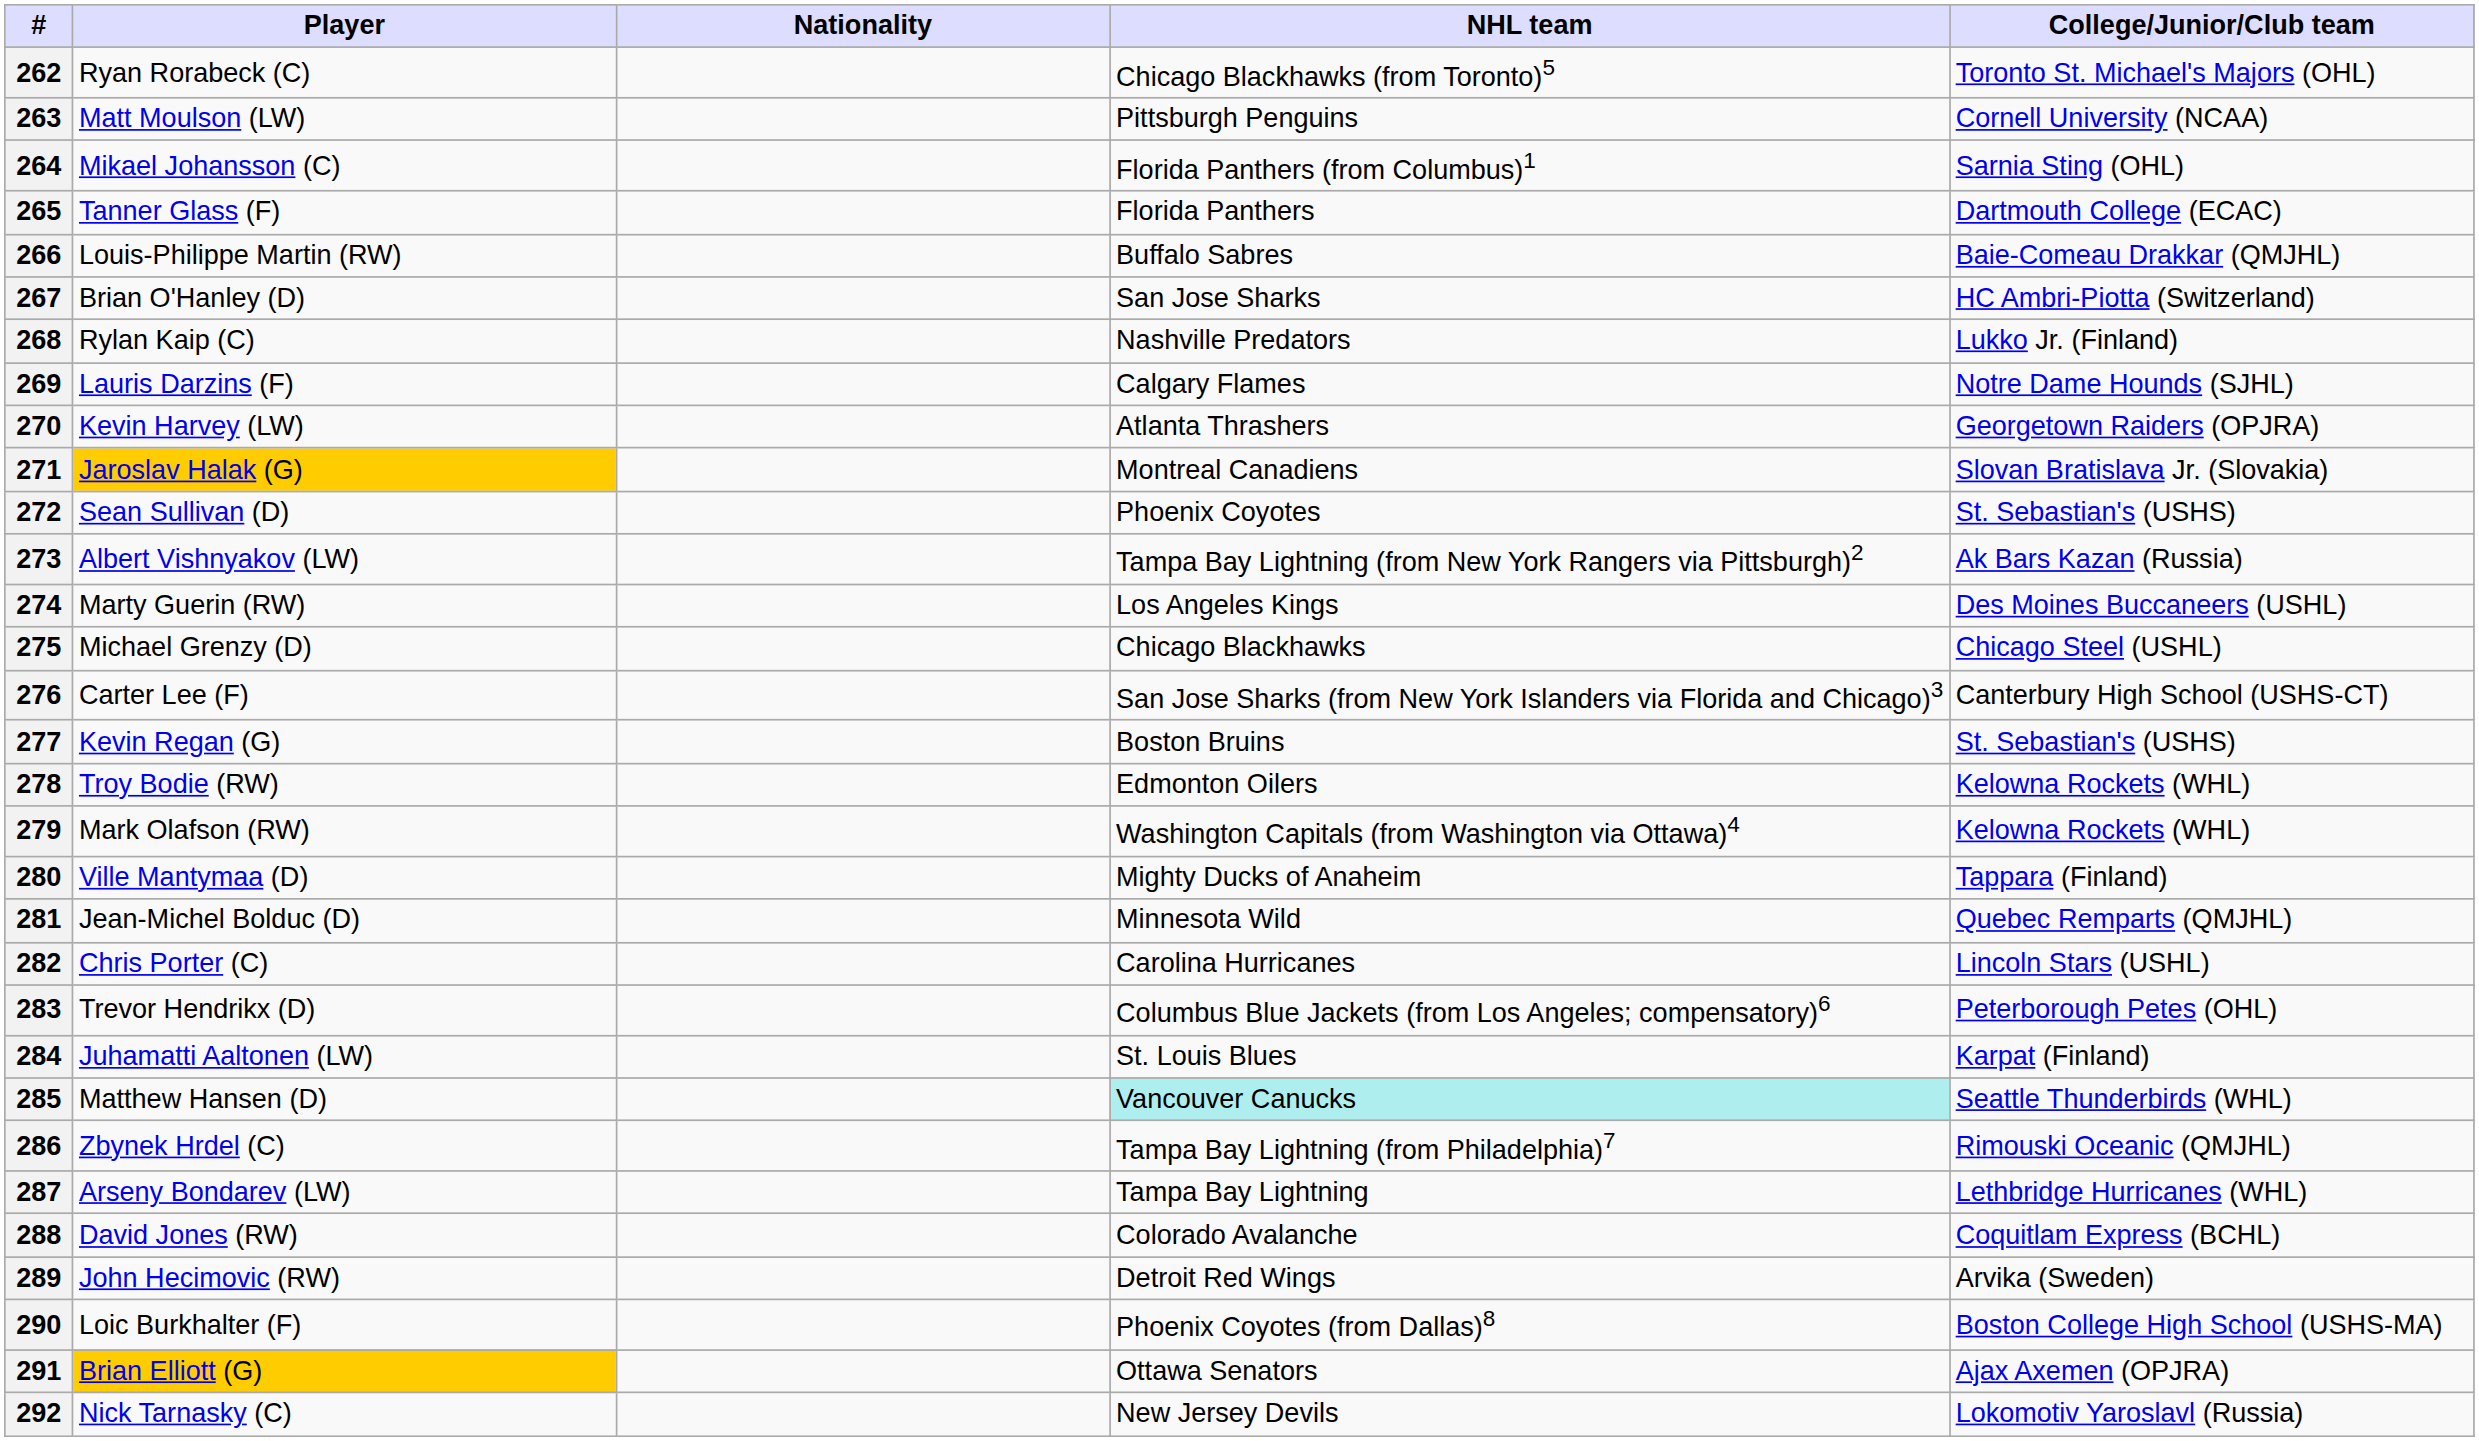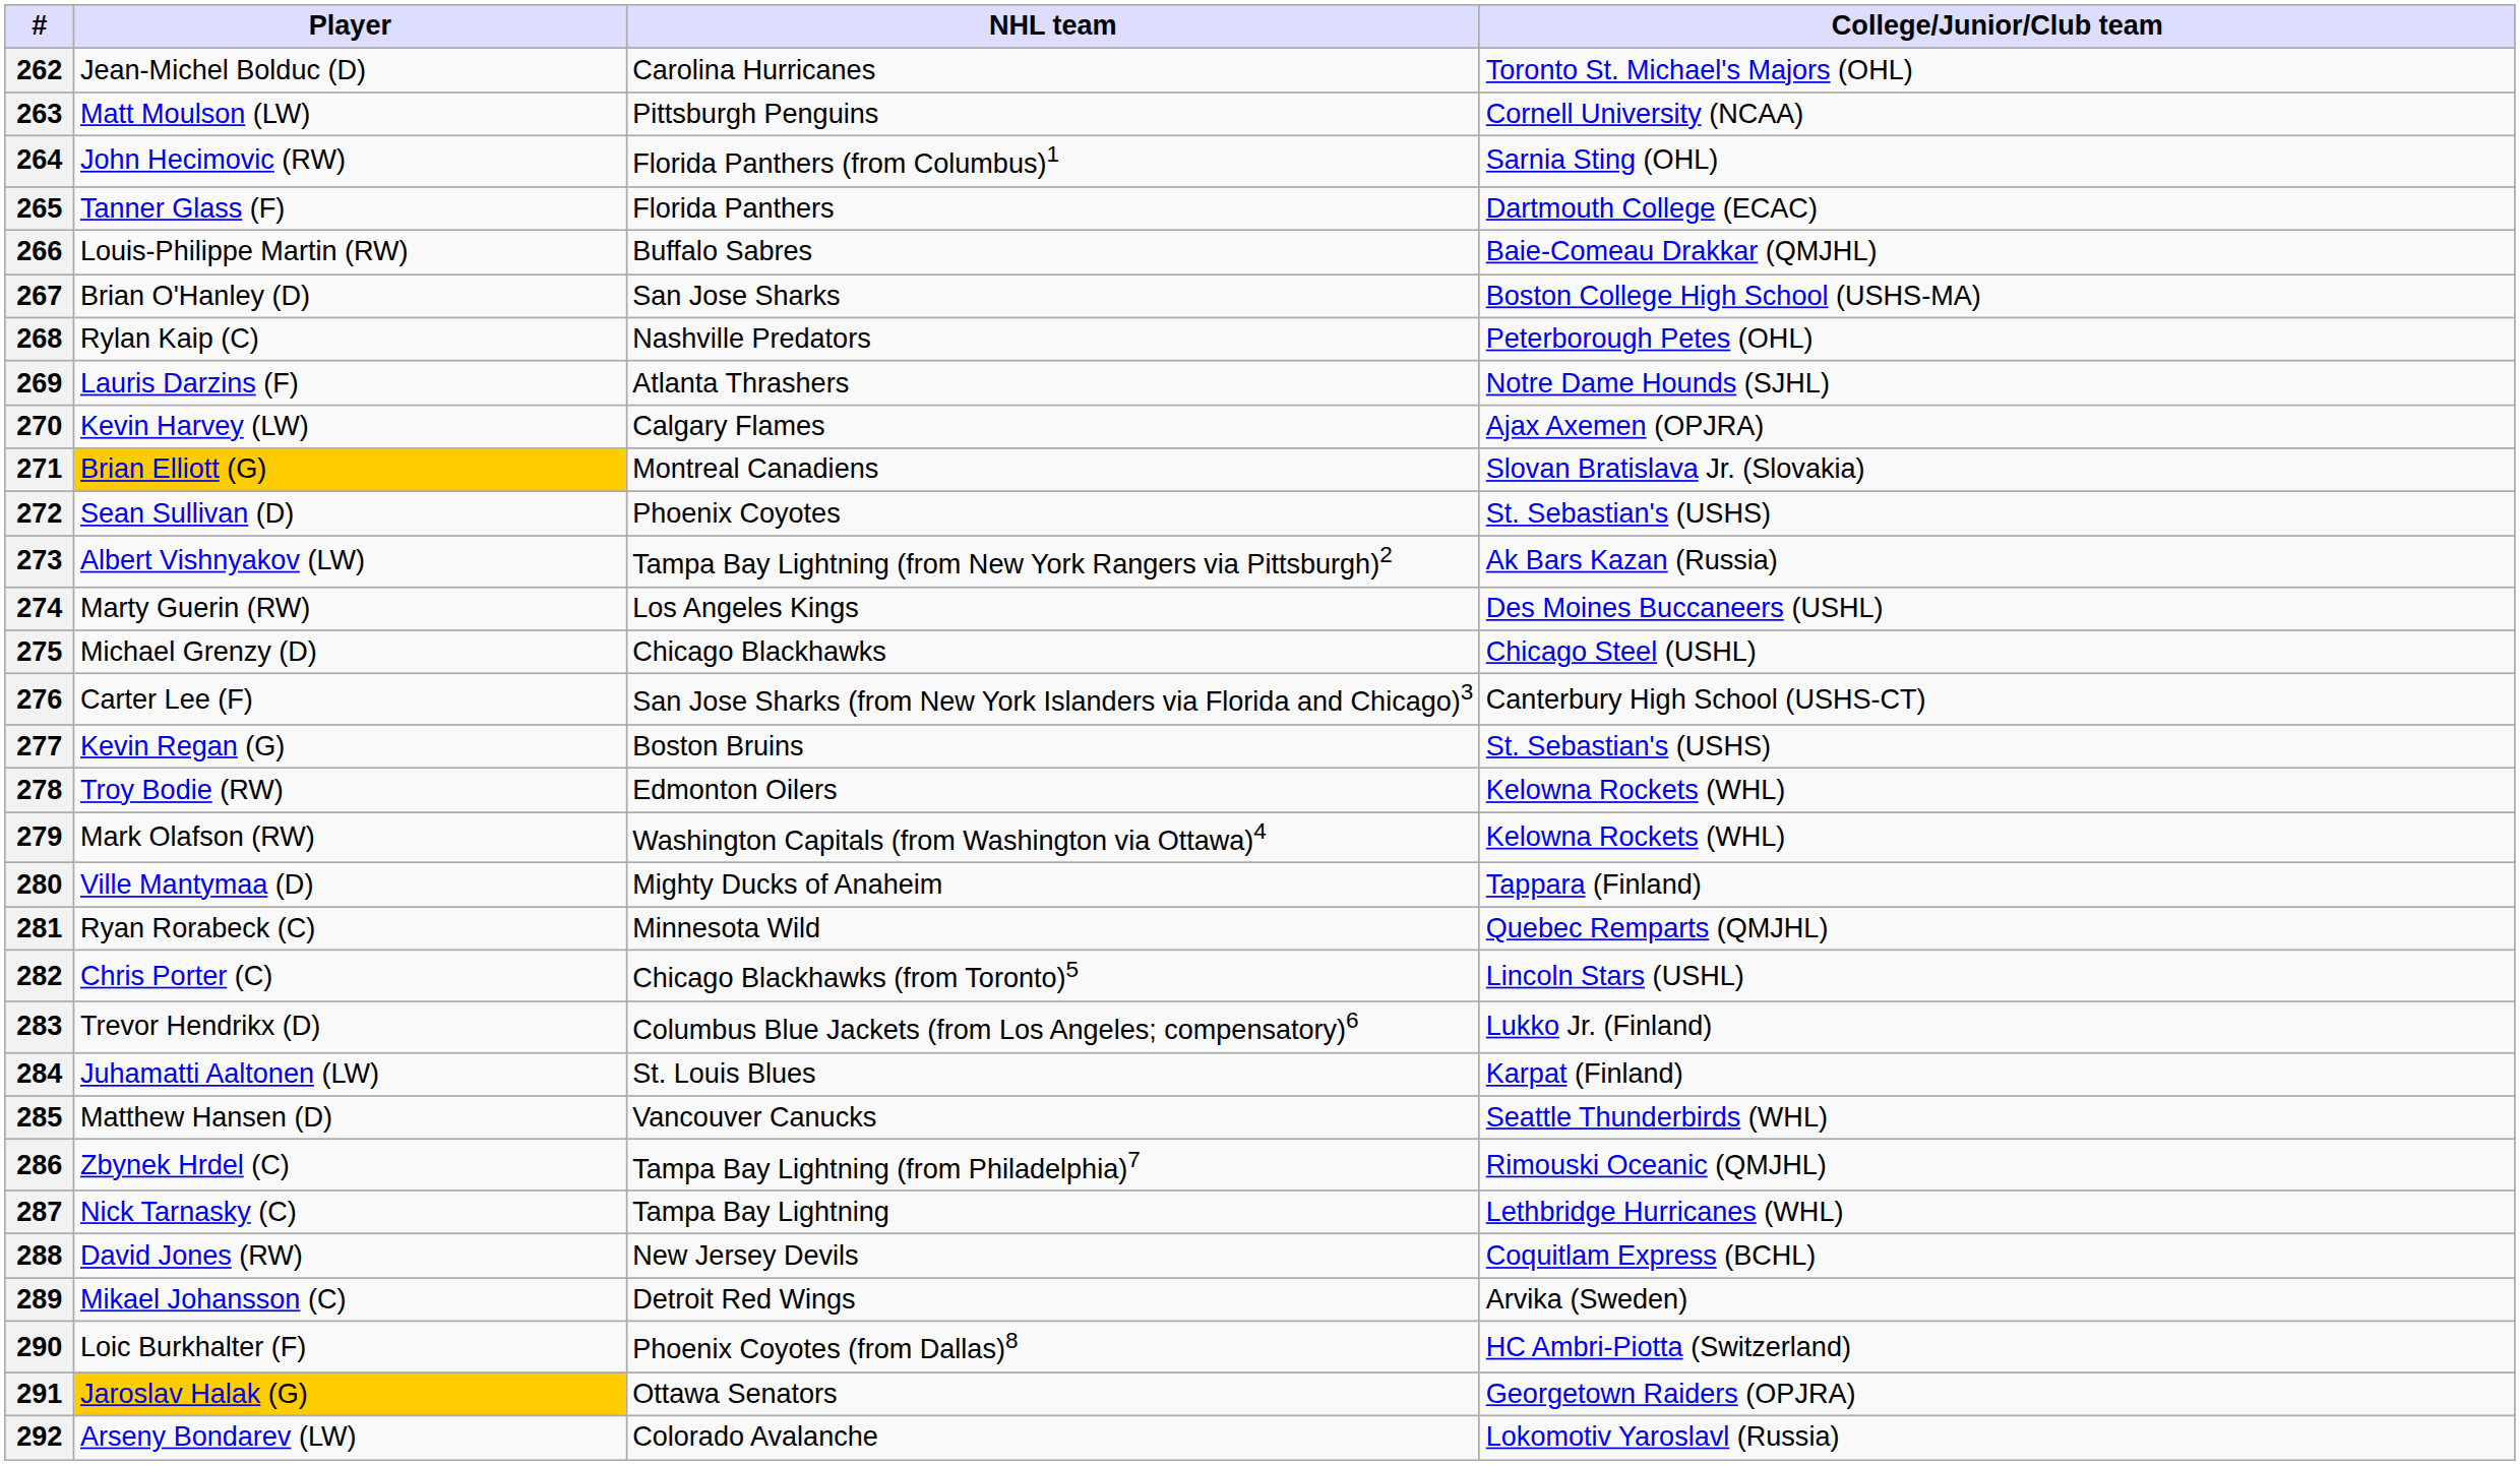 <table class="wikitable">
 <tr>
 <th style="background:#ddf; width:2.75%;">#</th>
 <th style="background:#ddf; width:22.0%;">Player</th>
-<th style="background:#ddf; width:20.0%;">Nationality</th>
 <th style="background:#ddf; width:34.0%;">NHL team</th>
 <th style="background:#ddf; width:100.0%;">College/Junior/Club team</th>
 </tr>
 <tr>
 <th>262</th>
-<td>Ryan Rorabeck (C)</td>
-<td></td>
-<td>Chicago Blackhawks (from Toronto)<sup>5</sup></td>
+<td>Jean-Michel Bolduc (D)</td>
+<td>Carolina Hurricanes</td>
 <td><a href='#'>Toronto St. Michael's Majors</a> (OHL)</td>
 </tr>
 <tr>
 <th>263</th>
 <td><a href='#'>Matt Moulson</a> (LW)</td>
-<td></td>
 <td>Pittsburgh Penguins</td>
 <td><a href='#'>Cornell University</a> (NCAA)</td>
 </tr>
 <tr>
 <th>264</th>
-<td><a href='#'>Mikael Johansson</a> (C)</td>
-<td></td>
+<td><a href='#'>John Hecimovic</a> (RW)</td>
 <td>Florida Panthers (from Columbus)<sup>1</sup></td>
 <td><a href='#'>Sarnia Sting</a> (OHL)</td>
 </tr>
 <tr>
 <th>265</th>
 <td><a href='#'>Tanner Glass</a> (F)</td>
-<td></td>
 <td>Florida Panthers</td>
 <td><a href='#'>Dartmouth College</a> (ECAC)</td>
 </tr>
 <tr>
 <th>266</th>
 <td>Louis-Philippe Martin (RW)</td>
-<td></td>
 <td>Buffalo Sabres</td>
 <td><a href='#'>Baie-Comeau Drakkar</a> (QMJHL)</td>
 </tr>
 <tr>
 <th>267</th>
 <td>Brian O'Hanley (D)</td>
-<td></td>
 <td>San Jose Sharks</td>
-<td><a href='#'>HC Ambri-Piotta</a> (Switzerland)</td>
+<td><a href='#'>Boston College High School</a> (USHS-MA)</td>
 </tr>
 <tr>
 <th>268</th>
 <td>Rylan Kaip (C)</td>
-<td></td>
 <td>Nashville Predators</td>
-<td><a href='#'>Lukko</a> Jr. (Finland)</td>
+<td><a href='#'>Peterborough Petes</a> (OHL)</td>
 </tr>
 <tr>
 <th>269</th>
 <td><a href='#'>Lauris Darzins</a> (F)</td>
-<td></td>
-<td>Calgary Flames</td>
+<td>Atlanta Thrashers</td>
 <td><a href='#'>Notre Dame Hounds</a> (SJHL)</td>
 </tr>
 <tr>
 <th>270</th>
 <td><a href='#'>Kevin Harvey</a> (LW)</td>
-<td></td>
-<td>Atlanta Thrashers</td>
-<td><a href='#'>Georgetown Raiders</a> (OPJRA)</td>
+<td>Calgary Flames</td>
+<td><a href='#'>Ajax Axemen</a> (OPJRA)</td>
 </tr>
 <tr>
 <th>271</th>
-<td bgcolor="#FFCC00"><a href='#'>Jaroslav Halak</a> (G)</td>
-<td></td>
+<td bgcolor="#FFCC00"><a href='#'>Brian Elliott</a> (G)</td>
 <td>Montreal Canadiens</td>
 <td><a href='#'>Slovan Bratislava</a> Jr. (Slovakia)</td>
 </tr>
 <tr>
 <th>272</th>
 <td><a href='#'>Sean Sullivan</a> (D)</td>
-<td></td>
 <td>Phoenix Coyotes</td>
 <td><a href='#'>St. Sebastian's</a> (USHS)</td>
 </tr>
 <tr>
 <th>273</th>
 <td><a href='#'>Albert Vishnyakov</a> (LW)</td>
-<td></td>
 <td>Tampa Bay Lightning (from New York Rangers via Pittsburgh)<sup>2</sup></td>
 <td><a href='#'>Ak Bars Kazan</a> (Russia)</td>
 </tr>
 <tr>
 <th>274</th>
 <td>Marty Guerin (RW)</td>
-<td></td>
 <td>Los Angeles Kings</td>
 <td><a href='#'>Des Moines Buccaneers</a> (USHL)</td>
 </tr>
 <tr>
 <th>275</th>
 <td>Michael Grenzy (D)</td>
-<td></td>
 <td>Chicago Blackhawks</td>
 <td><a href='#'>Chicago Steel</a> (USHL)</td>
 </tr>
 <tr>
 <th>276</th>
 <td>Carter Lee (F)</td>
-<td></td>
 <td>San Jose Sharks (from New York Islanders via Florida and Chicago)<sup>3</sup></td>
 <td>Canterbury High School (USHS-CT)</td>
 </tr>
 <tr>
 <th>277</th>
 <td><a href='#'>Kevin Regan</a> (G)</td>
-<td></td>
 <td>Boston Bruins</td>
 <td><a href='#'>St. Sebastian's</a> (USHS)</td>
 </tr>
 <tr>
 <th>278</th>
 <td><a href='#'>Troy Bodie</a> (RW)</td>
-<td></td>
 <td>Edmonton Oilers</td>
 <td><a href='#'>Kelowna Rockets</a> (WHL)</td>
 </tr>
 <tr>
 <th>279</th>
 <td>Mark Olafson (RW)</td>
-<td></td>
 <td>Washington Capitals (from Washington via Ottawa)<sup>4</sup></td>
 <td><a href='#'>Kelowna Rockets</a> (WHL)</td>
 </tr>
 <tr>
 <th>280</th>
 <td><a href='#'>Ville Mantymaa</a> (D)</td>
-<td></td>
 <td>Mighty Ducks of Anaheim</td>
 <td><a href='#'>Tappara</a> (Finland)</td>
 </tr>
 <tr>
 <th>281</th>
-<td>Jean-Michel Bolduc (D)</td>
-<td></td>
+<td>Ryan Rorabeck (C)</td>
 <td>Minnesota Wild</td>
 <td><a href='#'>Quebec Remparts</a> (QMJHL)</td>
 </tr>
 <tr>
 <th>282</th>
 <td><a href='#'>Chris Porter</a> (C)</td>
-<td></td>
-<td>Carolina Hurricanes</td>
+<td>Chicago Blackhawks (from Toronto)<sup>5</sup></td>
 <td><a href='#'>Lincoln Stars</a> (USHL)</td>
 </tr>
 <tr>
 <th>283</th>
 <td>Trevor Hendrikx (D)</td>
-<td></td>
 <td>Columbus Blue Jackets (from Los Angeles; compensatory)<sup>6</sup></td>
-<td><a href='#'>Peterborough Petes</a> (OHL)</td>
+<td><a href='#'>Lukko</a> Jr. (Finland)</td>
 </tr>
 <tr>
 <th>284</th>
 <td><a href='#'>Juhamatti Aaltonen</a> (LW)</td>
-<td></td>
 <td>St. Louis Blues</td>
 <td><a href='#'>Karpat</a> (Finland)</td>
 </tr>
 <tr>
 <th>285</th>
 <td>Matthew Hansen (D)</td>
-<td></td>
-<td style="background: paleturquoise;">Vancouver Canucks</td>
+<td>Vancouver Canucks</td>
 <td><a href='#'>Seattle Thunderbirds</a> (WHL)</td>
 </tr>
 <tr>
 <th>286</th>
 <td><a href='#'>Zbynek Hrdel</a> (C)</td>
-<td></td>
 <td>Tampa Bay Lightning (from Philadelphia)<sup>7</sup></td>
 <td><a href='#'>Rimouski Oceanic</a> (QMJHL)</td>
 </tr>
 <tr>
 <th>287</th>
-<td><a href='#'>Arseny Bondarev</a> (LW)</td>
-<td></td>
+<td><a href='#'>Nick Tarnasky</a> (C)</td>
 <td>Tampa Bay Lightning</td>
 <td><a href='#'>Lethbridge Hurricanes</a> (WHL)</td>
 </tr>
 <tr>
 <th>288</th>
 <td><a href='#'>David Jones</a> (RW)</td>
-<td></td>
-<td>Colorado Avalanche</td>
+<td>New Jersey Devils</td>
 <td><a href='#'>Coquitlam Express</a> (BCHL)</td>
 </tr>
 <tr>
 <th>289</th>
-<td><a href='#'>John Hecimovic</a> (RW)</td>
-<td></td>
+<td><a href='#'>Mikael Johansson</a> (C)</td>
 <td>Detroit Red Wings</td>
 <td>Arvika (Sweden)</td>
 </tr>
 <tr>
 <th>290</th>
 <td>Loic Burkhalter (F)</td>
-<td></td>
 <td>Phoenix Coyotes (from Dallas)<sup>8</sup></td>
-<td><a href='#'>Boston College High School</a> (USHS-MA)</td>
+<td><a href='#'>HC Ambri-Piotta</a> (Switzerland)</td>
 </tr>
 <tr>
 <th>291</th>
-<td bgcolor="#FFCC00"><a href='#'>Brian Elliott</a> (G)</td>
-<td></td>
+<td bgcolor="#FFCC00"><a href='#'>Jaroslav Halak</a> (G)</td>
 <td>Ottawa Senators</td>
-<td><a href='#'>Ajax Axemen</a> (OPJRA)</td>
+<td><a href='#'>Georgetown Raiders</a> (OPJRA)</td>
 </tr>
 <tr>
 <th>292</th>
-<td><a href='#'>Nick Tarnasky</a> (C)</td>
-<td></td>
-<td>New Jersey Devils</td>
+<td><a href='#'>Arseny Bondarev</a> (LW)</td>
+<td>Colorado Avalanche</td>
 <td><a href='#'>Lokomotiv Yaroslavl</a> (Russia)</td>
 </tr>
 </table>
